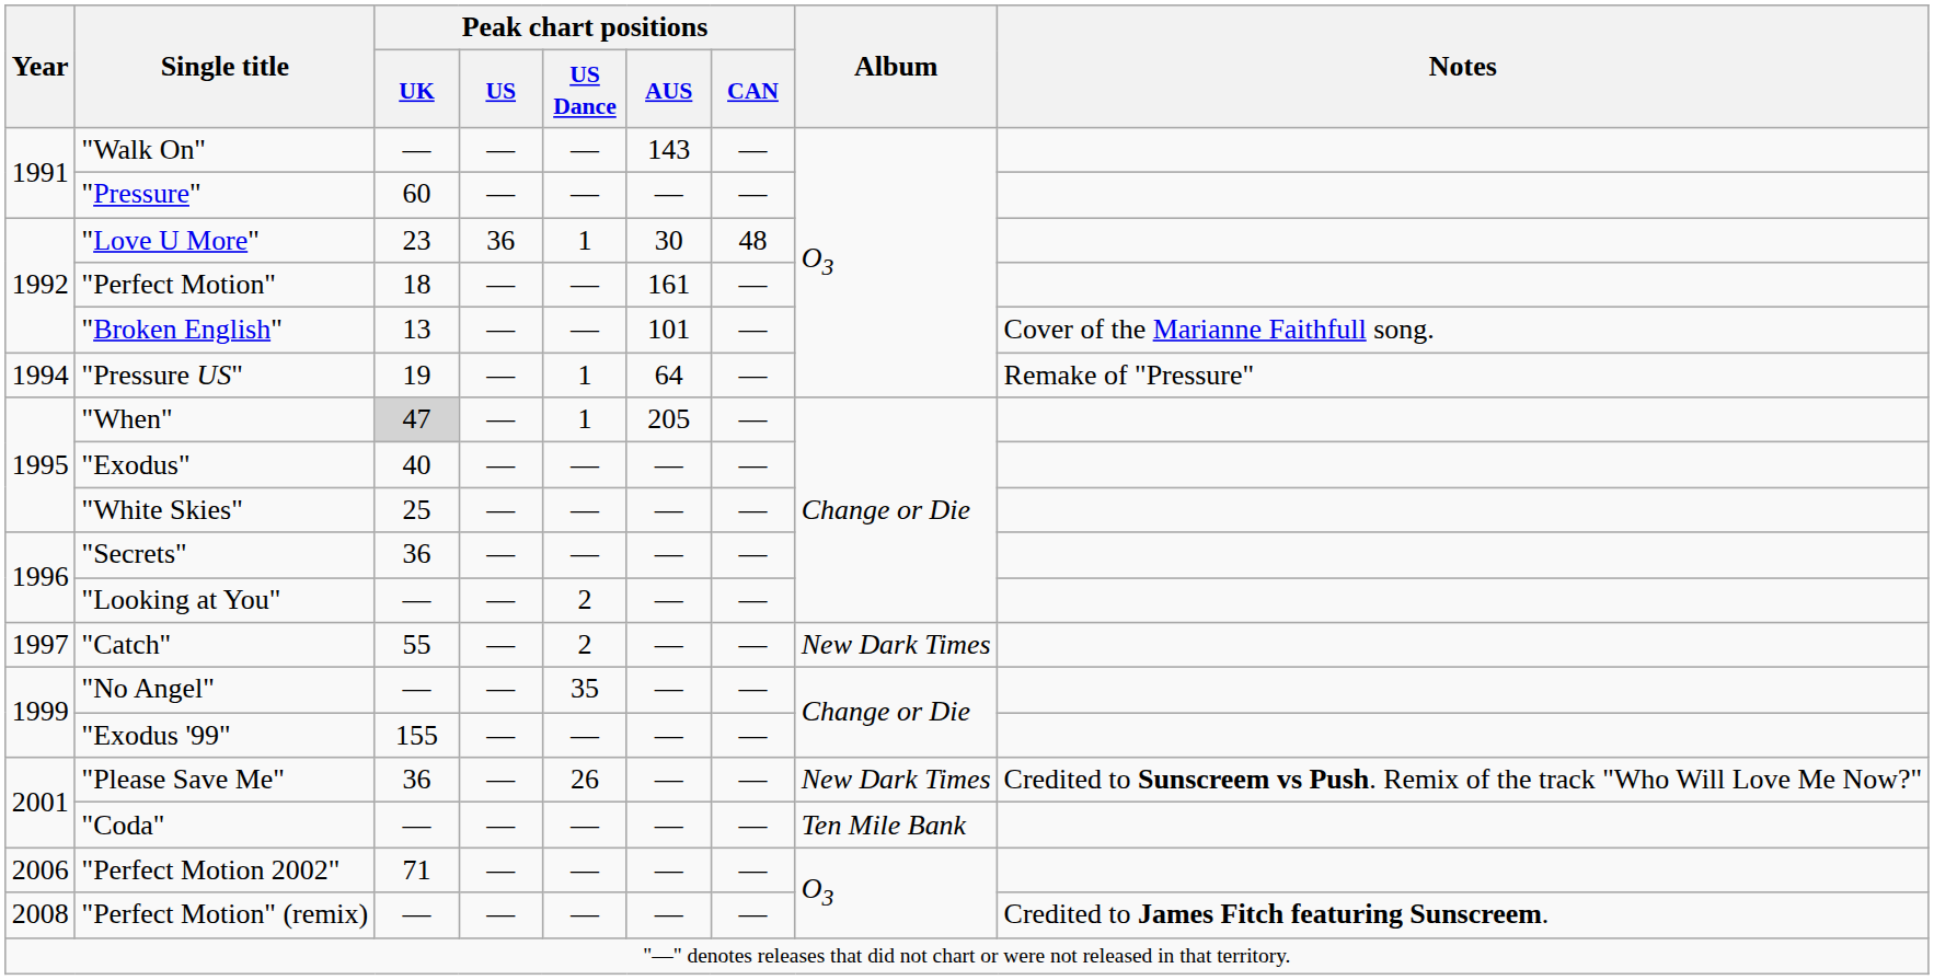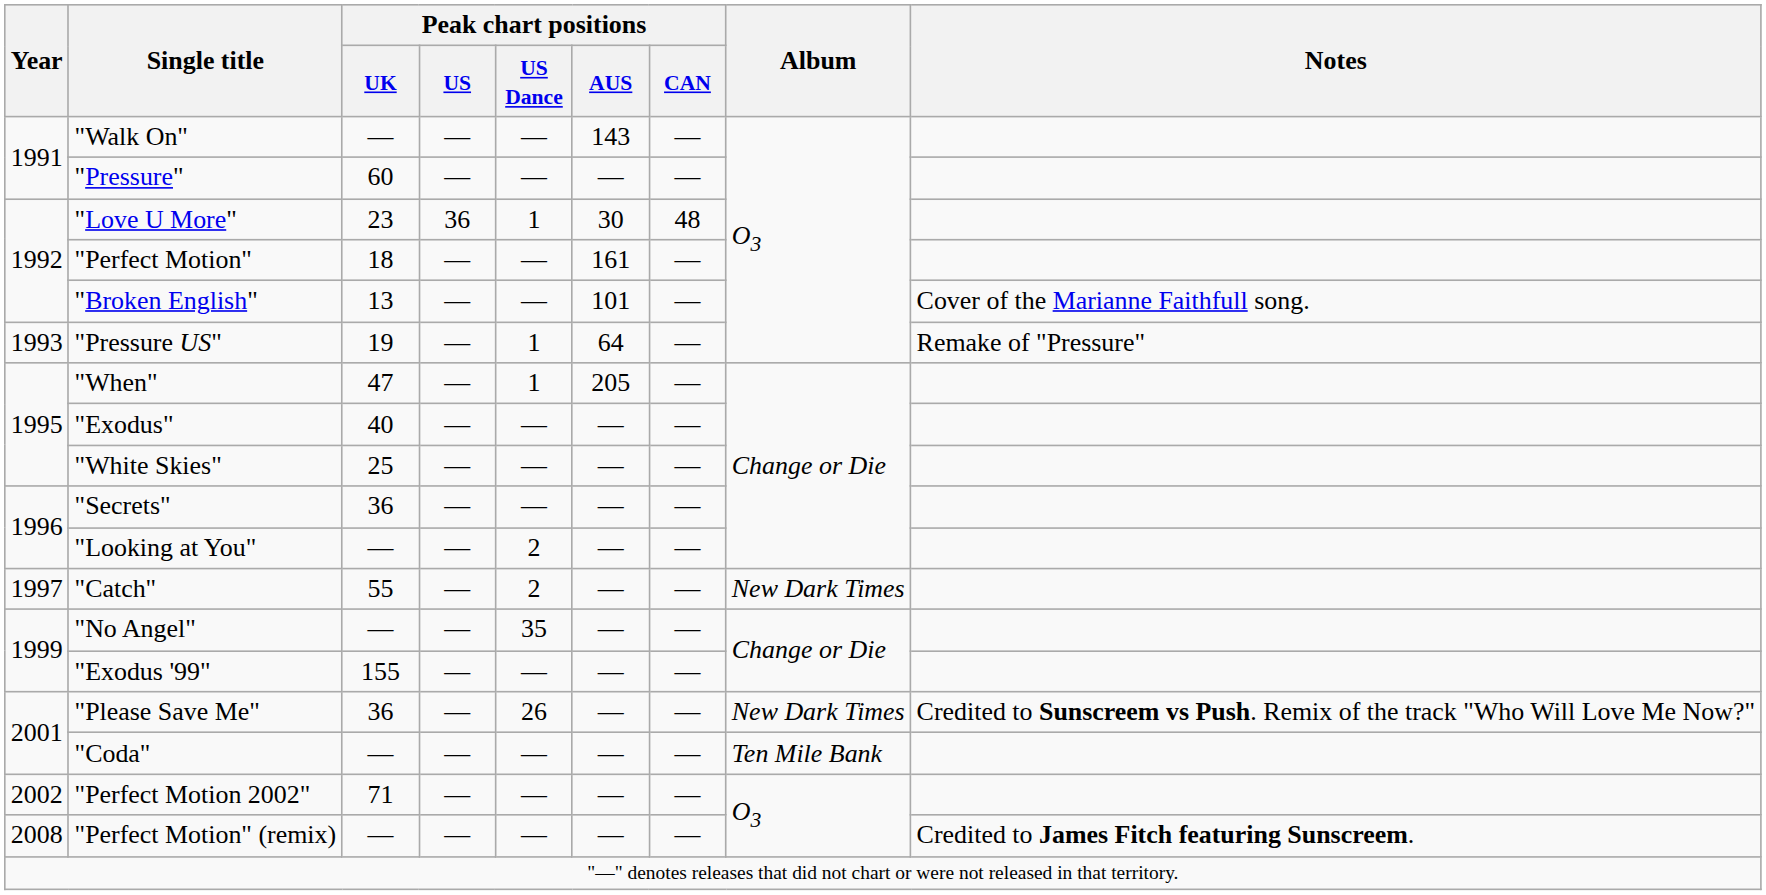 <table class="wikitable">
 <tr>
 <th scope="col" rowspan="2">Year</th>
 <th scope="col" rowspan="2">Single title</th>
 <th scope="col" colspan="5">Peak chart positions</th>
 <th scope="col" rowspan="2">Album</th>
 <th scope="col" rowspan="2">Notes</th>
 </tr>
 <tr>
 <th width="40"><small><a href='#'>UK</a></small><br></th>
 <th width="40"><small><a href='#'>US</a></small><br></th>
 <th width="40"><small><a href='#'>US Dance</a></small><br></th>
 <th width="40"><small><a href='#'>AUS</a></small><br></th>
 <th width="40"><small><a href='#'>CAN</a></small><br></th>
 </tr>
 <tr>
 <td rowspan="2">1991</td>
 <td>"Walk On"</td>
 <td style="text-align:center;">—</td>
 <td style="text-align:center;">—</td>
 <td style="text-align:center;">—</td>
 <td style="text-align:center;">143</td>
 <td style="text-align:center;">—</td>
 <td rowspan="6"><em>O<sub>3</sub></em></td>
 <td></td>
 </tr>
 <tr>
 <td>"<a href='#'>Pressure</a>"</td>
 <td style="text-align:center;">60</td>
 <td style="text-align:center;">—</td>
 <td style="text-align:center;">—</td>
 <td style="text-align:center;">—</td>
 <td style="text-align:center;">—</td>
 <td></td>
 </tr>
 <tr>
 <td rowspan="3">1992</td>
 <td>"<a href='#'>Love U More</a>"</td>
 <td style="text-align:center;">23</td>
 <td style="text-align:center;">36</td>
 <td style="text-align:center;">1</td>
 <td style="text-align:center;">30</td>
 <td style="text-align:center;">48</td>
 <td></td>
 </tr>
 <tr>
 <td>"Perfect Motion"</td>
 <td style="text-align:center;">18</td>
 <td style="text-align:center;">—</td>
 <td style="text-align:center;">—</td>
 <td style="text-align:center;">161</td>
 <td style="text-align:center;">—</td>
 <td></td>
 </tr>
 <tr>
 <td>"<a href='#'>Broken English</a>"</td>
 <td style="text-align:center;">13</td>
 <td style="text-align:center;">—</td>
 <td style="text-align:center;">—</td>
 <td style="text-align:center;">101</td>
 <td style="text-align:center;">—</td>
 <td>Cover of the <a href='#'>Marianne Faithfull</a> song.</td>
 </tr>
 <tr>
-<td>1994</td>
+<td>1993</td>
 <td>"Pressure <em>US</em>"</td>
 <td style="text-align:center;">19</td>
 <td style="text-align:center;">—</td>
 <td style="text-align:center;">1</td>
 <td style="text-align:center;">64</td>
 <td style="text-align:center;">—</td>
 <td>Remake of "Pressure"</td>
 </tr>
 <tr>
 <td rowspan="3">1995</td>
 <td>"When"</td>
-<td style="background: lightgrey; text-align:center;">47</td>
+<td style="text-align:center;">47</td>
 <td style="text-align:center;">—</td>
 <td style="text-align:center;">1</td>
 <td style="text-align:center;">205</td>
 <td style="text-align:center;">—</td>
 <td rowspan="5"><em>Change or Die</em></td>
 <td></td>
 </tr>
 <tr>
 <td>"Exodus"</td>
 <td style="text-align:center;">40</td>
 <td style="text-align:center;">—</td>
 <td style="text-align:center;">—</td>
 <td style="text-align:center;">—</td>
 <td style="text-align:center;">—</td>
 <td></td>
 </tr>
 <tr>
 <td>"White Skies"</td>
 <td style="text-align:center;">25</td>
 <td style="text-align:center;">—</td>
 <td style="text-align:center;">—</td>
 <td style="text-align:center;">—</td>
 <td style="text-align:center;">—</td>
 <td></td>
 </tr>
 <tr>
 <td rowspan="2">1996</td>
 <td>"Secrets"</td>
 <td style="text-align:center;">36</td>
 <td style="text-align:center;">—</td>
 <td style="text-align:center;">—</td>
 <td style="text-align:center;">—</td>
 <td style="text-align:center;">—</td>
 <td></td>
 </tr>
 <tr>
 <td>"Looking at You"</td>
 <td style="text-align:center;">—</td>
 <td style="text-align:center;">—</td>
 <td style="text-align:center;">2</td>
 <td style="text-align:center;">—</td>
 <td style="text-align:center;">—</td>
 <td></td>
 </tr>
 <tr>
 <td>1997</td>
 <td>"Catch"</td>
 <td style="text-align:center;">55</td>
 <td style="text-align:center;">—</td>
 <td style="text-align:center;">2</td>
 <td style="text-align:center;">—</td>
 <td style="text-align:center;">—</td>
 <td><em>New Dark Times</em></td>
 <td></td>
 </tr>
 <tr>
 <td rowspan="2">1999</td>
 <td>"No Angel"</td>
 <td style="text-align:center;">—</td>
 <td style="text-align:center;">—</td>
 <td style="text-align:center;">35</td>
 <td style="text-align:center;">—</td>
 <td style="text-align:center;">—</td>
 <td rowspan="2"><em>Change or Die</em></td>
 <td></td>
 </tr>
 <tr>
 <td>"Exodus '99"</td>
 <td style="text-align:center;">155</td>
 <td style="text-align:center;">—</td>
 <td style="text-align:center;">—</td>
 <td style="text-align:center;">—</td>
 <td style="text-align:center;">—</td>
 <td></td>
 </tr>
 <tr>
 <td rowspan="2">2001</td>
 <td>"Please Save Me"</td>
 <td style="text-align:center;">36</td>
 <td style="text-align:center;">—</td>
 <td style="text-align:center;">26</td>
 <td style="text-align:center;">—</td>
 <td style="text-align:center;">—</td>
 <td><em>New Dark Times</em></td>
 <td>Credited to <strong>Sunscreem vs Push</strong>. Remix of the track "Who Will Love Me Now?"</td>
 </tr>
 <tr>
 <td>"Coda"</td>
 <td style="text-align:center;">—</td>
 <td style="text-align:center;">—</td>
 <td style="text-align:center;">—</td>
 <td style="text-align:center;">—</td>
 <td style="text-align:center;">—</td>
 <td><em>Ten Mile Bank</em></td>
 <td></td>
 </tr>
 <tr>
-<td>2006</td>
+<td>2002</td>
 <td>"Perfect Motion 2002"</td>
 <td style="text-align:center;">71</td>
 <td style="text-align:center;">—</td>
 <td style="text-align:center;">—</td>
 <td style="text-align:center;">—</td>
 <td style="text-align:center;">—</td>
 <td rowspan="2"><em>O<sub>3</sub></em></td>
 <td></td>
 </tr>
 <tr>
 <td>2008</td>
 <td>"Perfect Motion" (remix)</td>
 <td style="text-align:center;">—</td>
 <td style="text-align:center;">—</td>
 <td style="text-align:center;">—</td>
 <td style="text-align:center;">—</td>
 <td style="text-align:center;">—</td>
 <td>Credited to <strong>James Fitch featuring Sunscreem</strong>.</td>
 </tr>
 <tr>
 <td colspan="11" style="text-align:center; font-size:9pt;">"—" denotes releases that did not chart or were not released in that territory.</td>
 </tr>
 </table>
